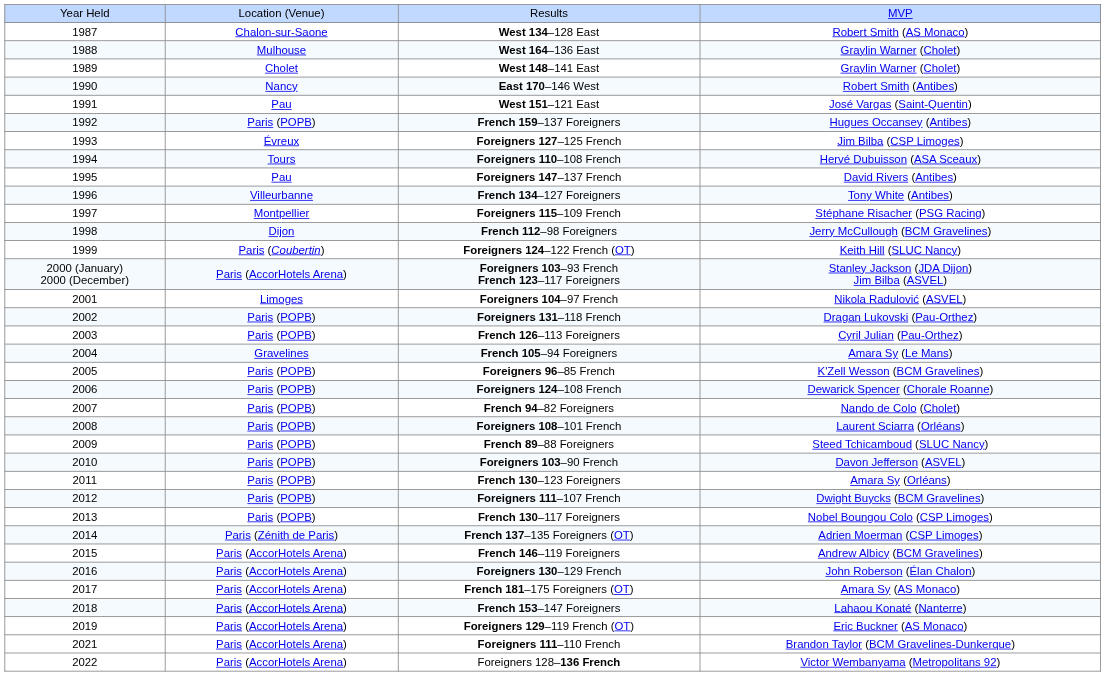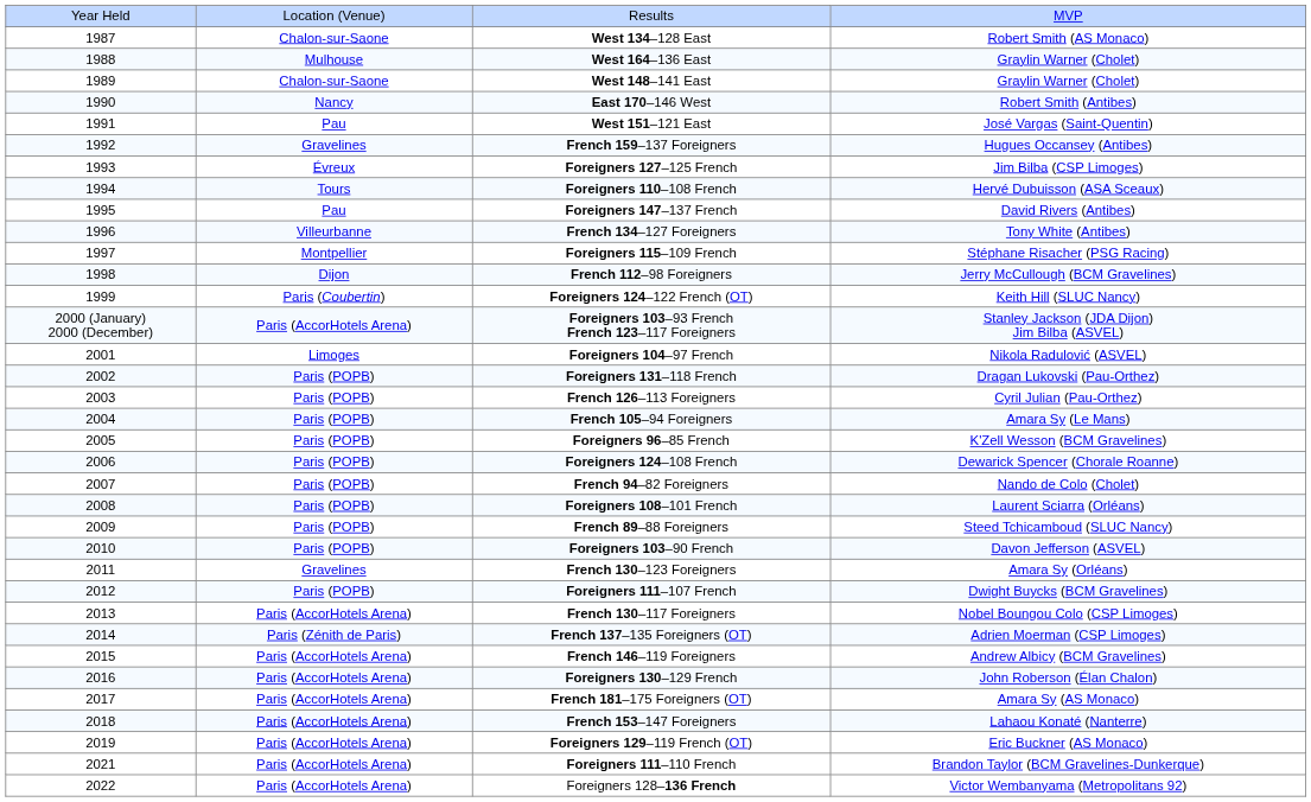 <table border=1 style="border-collapse:collapse; font-size:90%;text-align:center;margin:0 auto;width:70%;" cellpadding=3 cellspacing=0>
 <tr bgcolor=#C1D8FF>
 <td>Year Held</td>
 <td>Location (Venue)</td>
 <td>Results</td>
 <td><a href='#'>MVP</a></td>
 </tr>
 <tr>
 <td>1987</td>
 <td><a href='#'>Chalon-sur-Saone</a></td>
 <td><strong>West 134</strong>–128 East</td>
 <td> <a href='#'>Robert Smith</a> (<a href='#'>AS Monaco</a>)</td>
 </tr>
 <tr bgcolor=#F5FAFF>
 <td>1988</td>
 <td><a href='#'>Mulhouse</a></td>
 <td><strong>West 164</strong>–136 East</td>
 <td> <a href='#'>Graylin Warner</a> (<a href='#'>Cholet</a>)</td>
 </tr>
 <tr>
 <td>1989</td>
-<td><a href='#'>Cholet</a></td>
+<td><a href='#'>Chalon-sur-Saone</a></td>
 <td><strong>West 148</strong>–141 East</td>
 <td> <a href='#'>Graylin Warner</a> (<a href='#'>Cholet</a>)</td>
 </tr>
 <tr bgcolor=#F5FAFF>
 <td>1990</td>
 <td><a href='#'>Nancy</a></td>
 <td><strong>East 170</strong>–146 West</td>
 <td> <a href='#'>Robert Smith</a> (<a href='#'>Antibes</a>)</td>
 </tr>
 <tr>
 <td>1991</td>
 <td><a href='#'>Pau</a></td>
 <td><strong>West 151</strong>–121 East</td>
 <td> <a href='#'>José Vargas</a> (<a href='#'>Saint-Quentin</a>)</td>
 </tr>
 <tr bgcolor=#F5FAFF>
 <td>1992</td>
-<td><a href='#'>Paris</a> (<a href='#'>POPB</a>)</td>
+<td><a href='#'>Gravelines</a></td>
 <td><strong>French 159</strong>–137 Foreigners</td>
 <td> <a href='#'>Hugues Occansey</a> (<a href='#'>Antibes</a>)</td>
 </tr>
 <tr>
 <td>1993</td>
 <td><a href='#'>Évreux</a></td>
 <td><strong>Foreigners 127</strong>–125 French</td>
 <td> <a href='#'>Jim Bilba</a> (<a href='#'>CSP Limoges</a>)</td>
 </tr>
 <tr bgcolor=#F5FAFF>
 <td>1994</td>
 <td><a href='#'>Tours</a></td>
 <td><strong>Foreigners 110</strong>–108 French</td>
 <td> <a href='#'>Hervé Dubuisson</a> (<a href='#'>ASA Sceaux</a>)</td>
 </tr>
 <tr>
 <td>1995</td>
 <td><a href='#'>Pau</a></td>
 <td><strong>Foreigners 147</strong>–137 French</td>
 <td> <a href='#'>David Rivers</a> (<a href='#'>Antibes</a>)</td>
 </tr>
 <tr bgcolor=#F5FAFF>
 <td>1996</td>
 <td><a href='#'>Villeurbanne</a></td>
 <td><strong>French 134</strong>–127 Foreigners</td>
 <td> <a href='#'>Tony White</a> (<a href='#'>Antibes</a>)</td>
 </tr>
 <tr>
 <td>1997</td>
 <td><a href='#'>Montpellier</a></td>
 <td><strong>Foreigners 115</strong>–109 French</td>
 <td> <a href='#'>Stéphane Risacher</a> (<a href='#'>PSG Racing</a>)</td>
 </tr>
 <tr bgcolor=#F5FAFF>
 <td>1998</td>
 <td><a href='#'>Dijon</a></td>
 <td><strong>French 112</strong>–98 Foreigners</td>
 <td> <a href='#'>Jerry McCullough</a> (<a href='#'>BCM Gravelines</a>)</td>
 </tr>
 <tr>
 <td>1999</td>
 <td><a href='#'>Paris</a> (<em><a href='#'>Coubertin</a></em>)</td>
 <td><strong>Foreigners 124</strong>–122 French (<a href='#'>OT</a>)</td>
 <td> <a href='#'>Keith Hill</a> (<a href='#'>SLUC Nancy</a>)</td>
 </tr>
 <tr bgcolor=#F5FAFF>
 <td>2000 (January)<br> 2000 (December)</td>
 <td><a href='#'>Paris</a> (<a href='#'>AccorHotels Arena</a>)</td>
 <td><strong>Foreigners 103</strong>–93 French<br><strong>French 123</strong>–117 Foreigners</td>
 <td> <a href='#'>Stanley Jackson</a> (<a href='#'>JDA Dijon</a>)<br> <a href='#'>Jim Bilba</a> (<a href='#'>ASVEL</a>)</td>
 </tr>
 <tr>
 <td>2001</td>
 <td><a href='#'>Limoges</a></td>
 <td><strong>Foreigners 104</strong>–97 French</td>
 <td> <a href='#'>Nikola Radulović</a> (<a href='#'>ASVEL</a>)</td>
 </tr>
 <tr bgcolor=#F5FAFF>
 <td>2002</td>
 <td><a href='#'>Paris</a> (<a href='#'>POPB</a>)</td>
 <td><strong>Foreigners 131</strong>–118 French</td>
 <td> <a href='#'>Dragan Lukovski</a> (<a href='#'>Pau-Orthez</a>)</td>
 </tr>
 <tr>
 <td>2003</td>
 <td><a href='#'>Paris</a> (<a href='#'>POPB</a>)</td>
 <td><strong>French 126</strong>–113 Foreigners</td>
 <td> <a href='#'>Cyril Julian</a> (<a href='#'>Pau-Orthez</a>)</td>
 </tr>
 <tr bgcolor=#F5FAFF>
 <td>2004</td>
-<td><a href='#'>Gravelines</a></td>
+<td><a href='#'>Paris</a> (<a href='#'>POPB</a>)</td>
 <td><strong>French 105</strong>–94 Foreigners</td>
 <td> <a href='#'>Amara Sy</a> (<a href='#'>Le Mans</a>)</td>
 </tr>
 <tr>
 <td>2005</td>
 <td><a href='#'>Paris</a> (<a href='#'>POPB</a>)</td>
 <td><strong>Foreigners 96</strong>–85 French</td>
 <td> <a href='#'>K'Zell Wesson</a> (<a href='#'>BCM Gravelines</a>)</td>
 </tr>
 <tr bgcolor=#F5FAFF>
 <td>2006</td>
 <td><a href='#'>Paris</a> (<a href='#'>POPB</a>)</td>
 <td><strong>Foreigners 124</strong>–108 French</td>
 <td> <a href='#'>Dewarick Spencer</a> (<a href='#'>Chorale Roanne</a>)</td>
 </tr>
 <tr>
 <td>2007</td>
 <td><a href='#'>Paris</a> (<a href='#'>POPB</a>)</td>
 <td><strong>French 94</strong>–82 Foreigners</td>
 <td> <a href='#'>Nando de Colo</a> (<a href='#'>Cholet</a>)</td>
 </tr>
 <tr bgcolor=#F5FAFF>
 <td>2008</td>
 <td><a href='#'>Paris</a> (<a href='#'>POPB</a>)</td>
 <td><strong>Foreigners 108</strong>–101 French</td>
 <td> <a href='#'>Laurent Sciarra</a> (<a href='#'>Orléans</a>)</td>
 </tr>
 <tr>
 <td>2009</td>
 <td><a href='#'>Paris</a> (<a href='#'>POPB</a>)</td>
 <td><strong>French 89</strong>–88 Foreigners</td>
 <td> <a href='#'>Steed Tchicamboud</a> (<a href='#'>SLUC Nancy</a>)</td>
 </tr>
 <tr bgcolor=#F5FAFF>
 <td>2010</td>
 <td><a href='#'>Paris</a> (<a href='#'>POPB</a>)</td>
 <td><strong>Foreigners 103</strong>–90 French</td>
 <td> <a href='#'>Davon Jefferson</a> (<a href='#'>ASVEL</a>)</td>
 </tr>
 <tr>
 <td>2011</td>
-<td><a href='#'>Paris</a> (<a href='#'>POPB</a>)</td>
+<td><a href='#'>Gravelines</a></td>
 <td><strong>French 130</strong>–123 Foreigners</td>
 <td> <a href='#'>Amara Sy</a> (<a href='#'>Orléans</a>)</td>
 </tr>
 <tr bgcolor=#F5FAFF>
 <td>2012</td>
 <td><a href='#'>Paris</a> (<a href='#'>POPB</a>)</td>
 <td><strong>Foreigners 111</strong>–107 French</td>
 <td> <a href='#'>Dwight Buycks</a> (<a href='#'>BCM Gravelines</a>)</td>
 </tr>
 <tr>
 <td>2013</td>
-<td><a href='#'>Paris</a> (<a href='#'>POPB</a>)</td>
+<td><a href='#'>Paris</a> (<a href='#'>AccorHotels Arena</a>)</td>
 <td><strong>French 130</strong>–117 Foreigners</td>
 <td> <a href='#'>Nobel Boungou Colo</a> (<a href='#'>CSP Limoges</a>)</td>
 </tr>
 <tr bgcolor=#F5FAFF>
 <td>2014</td>
 <td><a href='#'>Paris</a> (<a href='#'>Zénith de Paris</a>)</td>
 <td><strong>French 137</strong>–135 Foreigners (<a href='#'>OT</a>)</td>
 <td> <a href='#'>Adrien Moerman</a> (<a href='#'>CSP Limoges</a>)</td>
 </tr>
 <tr>
 <td>2015</td>
 <td><a href='#'>Paris</a> (<a href='#'>AccorHotels Arena</a>)</td>
 <td><strong>French 146</strong>–119 Foreigners</td>
 <td> <a href='#'>Andrew Albicy</a> (<a href='#'>BCM Gravelines</a>)</td>
 </tr>
 <tr bgcolor=#F5FAFF>
 <td>2016</td>
 <td><a href='#'>Paris</a> (<a href='#'>AccorHotels Arena</a>)</td>
 <td><strong>Foreigners 130</strong>–129 French</td>
 <td> <a href='#'>John Roberson</a> (<a href='#'>Élan Chalon</a>)</td>
 </tr>
 <tr>
 <td>2017</td>
 <td><a href='#'>Paris</a> (<a href='#'>AccorHotels Arena</a>)</td>
 <td><strong>French 181</strong>–175 Foreigners (<a href='#'>OT</a>)</td>
 <td> <a href='#'>Amara Sy</a> (<a href='#'>AS Monaco</a>)</td>
 </tr>
 <tr bgcolor=#F5FAFF>
 <td>2018</td>
 <td><a href='#'>Paris</a> (<a href='#'>AccorHotels Arena</a>)</td>
 <td><strong>French 153</strong>–147 Foreigners</td>
 <td> <a href='#'>Lahaou Konaté</a> (<a href='#'>Nanterre</a>)</td>
 </tr>
 <tr>
 <td>2019</td>
 <td><a href='#'>Paris</a> (<a href='#'>AccorHotels Arena</a>)</td>
 <td><strong>Foreigners 129</strong>–119 French (<a href='#'>OT</a>)</td>
 <td> <a href='#'>Eric Buckner</a> (<a href='#'>AS Monaco</a>)</td>
 </tr>
 <tr>
 <td>2021</td>
 <td><a href='#'>Paris</a> (<a href='#'>AccorHotels Arena</a>)</td>
 <td><strong>Foreigners 111</strong>–110 French</td>
 <td><a href='#'>Brandon Taylor</a> (<a href='#'>BCM Gravelines-Dunkerque</a>)</td>
 </tr>
 <tr>
 <td>2022</td>
 <td><a href='#'>Paris</a> (<a href='#'>AccorHotels Arena</a>)</td>
 <td>Foreigners 128–<strong>136 French</strong></td>
 <td> <a href='#'>Victor Wembanyama</a> (<a href='#'>Metropolitans 92</a>)</td>
 </tr>
 </table>
